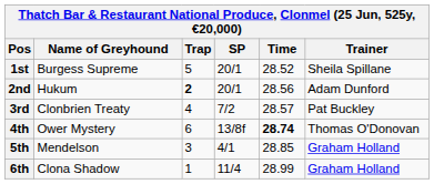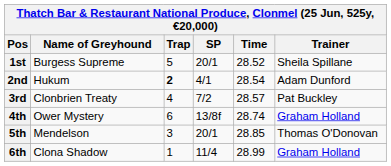 <table class="wikitable">
 <tr>
 <th colspan="6"><a href='#'>Thatch Bar & Restaurant National Produce</a>, <a href='#'>Clonmel</a> (25 Jun, 525y, €20,000)</th>
 </tr>
 <tr>
 <th width=30>Pos</th>
 <th width=180>Name of Greyhound</th>
 <th width=30>Trap</th>
 <th width=50>SP</th>
 <th width=50>Time</th>
 <th width=150>Trainer</th>
 </tr>
 <tr>
 <th>1st</th>
 <td>Burgess Supreme</td>
 <td>5</td>
 <td>20/1</td>
 <td>28.52</td>
 <td>Sheila Spillane</td>
 </tr>
 <tr>
 <th>2nd</th>
 <td>Hukum</td>
 <td><strong>2</strong></td>
-<td>20/1</td>
-<td>28.56</td>
+<td>4/1</td>
+<td>28.54</td>
 <td>Adam Dunford</td>
 </tr>
 <tr>
 <th>3rd</th>
 <td>Clonbrien Treaty</td>
 <td>4</td>
 <td>7/2</td>
 <td>28.57</td>
 <td>Pat Buckley</td>
 </tr>
 <tr>
 <th>4th</th>
 <td>Ower Mystery</td>
 <td>6</td>
 <td>13/8f</td>
-<td><strong>28.74</strong></td>
-<td>Thomas O'Donovan</td>
+<td>28.74</td>
+<td><a href='#'>Graham Holland</a></td>
 </tr>
 <tr>
 <th>5th</th>
 <td>Mendelson</td>
 <td>3</td>
-<td>4/1</td>
+<td>20/1</td>
 <td>28.85</td>
-<td><a href='#'>Graham Holland</a></td>
+<td>Thomas O'Donovan</td>
 </tr>
 <tr>
 <th>6th</th>
 <td>Clona Shadow</td>
 <td>1</td>
 <td>11/4</td>
 <td>28.99</td>
 <td><a href='#'>Graham Holland</a></td>
 </tr>
 </table>
